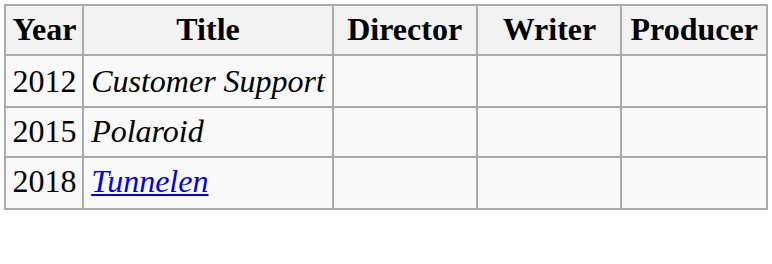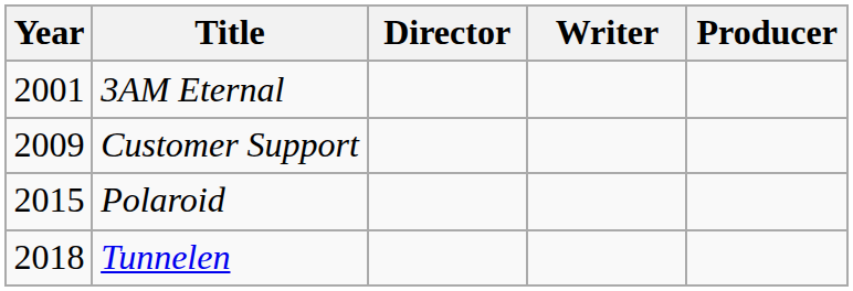 <table class="wikitable">
 <tr>
 <th>Year</th>
 <th>Title</th>
 <th width=65>Director</th>
 <th width=65>Writer</th>
 <th width=65>Producer</th>
 </tr>
 <tr>
-<td>2012</td>
+<td>2001</td>
+<td><em>3AM Eternal</em></td>
+<td></td>
+<td></td>
+<td></td>
+</tr>
+<tr>
+<td>2009</td>
 <td><em>Customer Support</em></td>
 <td></td>
 <td></td>
 <td></td>
 </tr>
 <tr>
 <td>2015</td>
 <td><em>Polaroid</em></td>
 <td></td>
 <td></td>
 <td></td>
 </tr>
 <tr>
 <td>2018</td>
 <td><em><a href='#'>Tunnelen</a></em></td>
 <td></td>
 <td></td>
 <td></td>
 </tr>
 <tr>
 </tr>
 </table>
